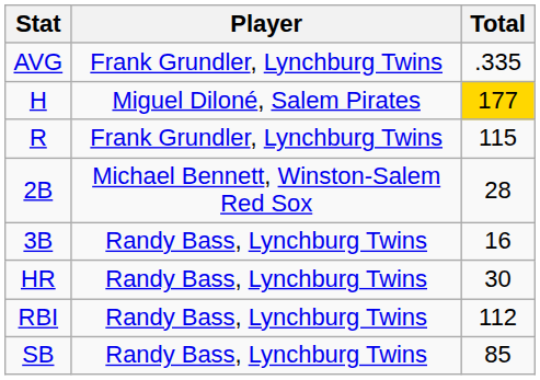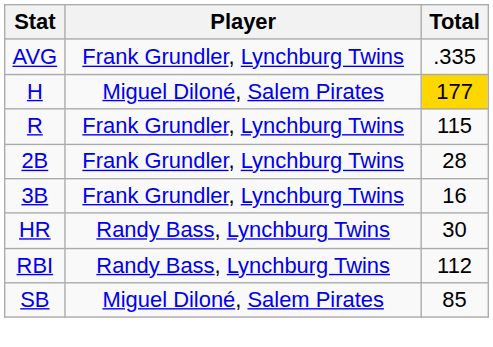 <table class="wikitable" width="40%" style="text-align:center;">
 <tr>
 <th width="5%">Stat</th>
 <th width="60%">Player</th>
 <th width="5%">Total</th>
 </tr>
 <tr>
 <td><a href='#'>AVG</a></td>
 <td><a href='#'>Frank Grundler</a>, <a href='#'>Lynchburg Twins</a></td>
 <td>.335</td>
 </tr>
 <tr>
 <td><a href='#'>H</a></td>
 <td><a href='#'>Miguel Diloné</a>, <a href='#'>Salem Pirates</a></td>
 <td style="background: gold;">177</td>
 </tr>
 <tr>
 <td><a href='#'>R</a></td>
 <td><a href='#'>Frank Grundler</a>, <a href='#'>Lynchburg Twins</a></td>
 <td>115</td>
 </tr>
 <tr>
 <td><a href='#'>2B</a></td>
-<td><a href='#'>Michael Bennett</a>, <a href='#'>Winston-Salem Red Sox</a></td>
+<td><a href='#'>Frank Grundler</a>, <a href='#'>Lynchburg Twins</a></td>
 <td>28</td>
 </tr>
 <tr>
 <td><a href='#'>3B</a></td>
-<td><a href='#'>Randy Bass</a>, <a href='#'>Lynchburg Twins</a></td>
+<td><a href='#'>Frank Grundler</a>, <a href='#'>Lynchburg Twins</a></td>
 <td>16</td>
 </tr>
 <tr>
 <td><a href='#'>HR</a></td>
 <td><a href='#'>Randy Bass</a>, <a href='#'>Lynchburg Twins</a></td>
 <td>30</td>
 </tr>
 <tr>
 <td><a href='#'>RBI</a></td>
 <td><a href='#'>Randy Bass</a>, <a href='#'>Lynchburg Twins</a></td>
 <td>112</td>
 </tr>
 <tr>
 <td><a href='#'>SB</a></td>
-<td><a href='#'>Randy Bass</a>, <a href='#'>Lynchburg Twins</a></td>
+<td><a href='#'>Miguel Diloné</a>, <a href='#'>Salem Pirates</a></td>
 <td>85</td>
 </tr>
 </table>
